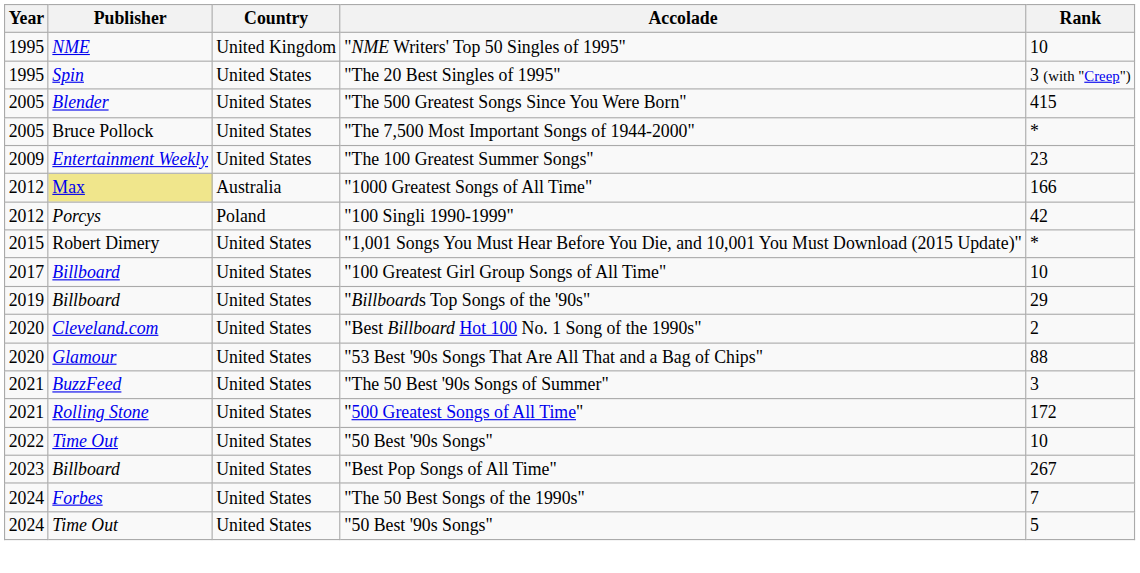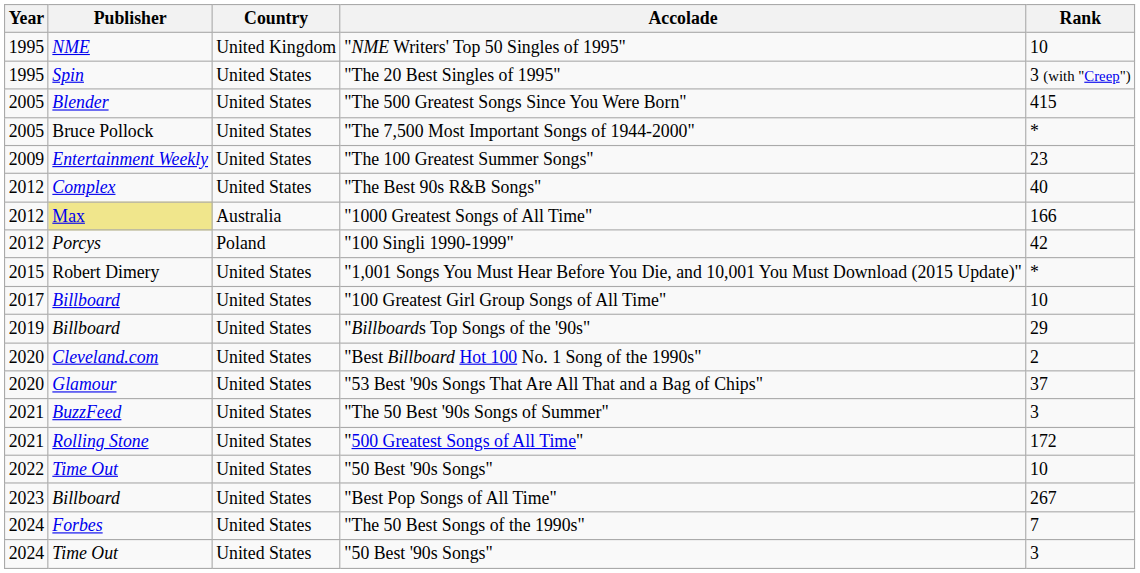 <table class="wikitable sortable">
 <tr>
 <th>Year</th>
 <th>Publisher</th>
 <th>Country</th>
 <th>Accolade</th>
 <th>Rank</th>
 </tr>
 <tr>
 <td>1995</td>
 <td><em><a href='#'>NME</a></em></td>
 <td>United Kingdom</td>
 <td>"<em>NME</em> Writers' Top 50 Singles of 1995"</td>
 <td>10</td>
 </tr>
 <tr>
 <td>1995</td>
 <td><em><a href='#'>Spin</a></em></td>
 <td>United States</td>
 <td>"The 20 Best Singles of 1995"</td>
 <td>3 <small>(with "<a href='#'>Creep</a>")</small></td>
 </tr>
 <tr>
 <td>2005</td>
 <td><em><a href='#'>Blender</a></em></td>
 <td>United States</td>
 <td>"The 500 Greatest Songs Since You Were Born"</td>
 <td>415</td>
 </tr>
 <tr>
 <td>2005</td>
 <td>Bruce Pollock</td>
 <td>United States</td>
 <td>"The 7,500 Most Important Songs of 1944-2000"</td>
 <td>*</td>
 </tr>
 <tr>
 <td>2009</td>
 <td><em><a href='#'>Entertainment Weekly</a></em></td>
 <td>United States</td>
 <td>"The 100 Greatest Summer Songs"</td>
 <td>23</td>
+</tr>
+<tr>
+<td>2012</td>
+<td><em><a href='#'>Complex</a></em></td>
+<td>United States</td>
+<td>"The Best 90s R&B Songs"</td>
+<td>40</td>
 </tr>
 <tr>
 <td>2012</td>
 <td style="background: khaki;"><a href='#'>Max</a></td>
 <td>Australia</td>
 <td>"1000 Greatest Songs of All Time"</td>
 <td>166</td>
 </tr>
 <tr>
 <td>2012</td>
 <td><em>Porcys</em></td>
 <td>Poland</td>
 <td>"100 Singli 1990-1999"</td>
 <td>42</td>
 </tr>
 <tr>
 <td>2015</td>
 <td>Robert Dimery</td>
 <td>United States</td>
 <td>"1,001 Songs You Must Hear Before You Die, and 10,001 You Must Download (2015 Update)"</td>
 <td>*</td>
 </tr>
 <tr>
 <td>2017</td>
 <td><em><a href='#'>Billboard</a></em></td>
 <td>United States</td>
 <td>"100 Greatest Girl Group Songs of All Time"</td>
 <td>10</td>
 </tr>
 <tr>
 <td>2019</td>
 <td><em>Billboard</em></td>
 <td>United States</td>
 <td>"<em>Billboard</em>s Top Songs of the '90s"</td>
 <td>29</td>
 </tr>
 <tr>
 <td>2020</td>
 <td><em><a href='#'>Cleveland.com</a></em></td>
 <td>United States</td>
 <td>"Best <em>Billboard</em> <a href='#'>Hot 100</a> No. 1 Song of the 1990s"</td>
 <td>2</td>
 </tr>
 <tr>
 <td>2020</td>
 <td><em><a href='#'>Glamour</a></em></td>
 <td>United States</td>
 <td>"53 Best '90s Songs That Are All That and a Bag of Chips"</td>
-<td>88</td>
+<td>37</td>
 </tr>
 <tr>
 <td>2021</td>
 <td><em><a href='#'>BuzzFeed</a></em></td>
 <td>United States</td>
 <td>"The 50 Best '90s Songs of Summer"</td>
 <td>3</td>
 </tr>
 <tr>
 <td>2021</td>
 <td><em><a href='#'>Rolling Stone</a></em></td>
 <td>United States</td>
 <td>"<a href='#'>500 Greatest Songs of All Time</a>"</td>
 <td>172</td>
 </tr>
 <tr>
 <td>2022</td>
 <td><em><a href='#'>Time Out</a></em></td>
 <td>United States</td>
 <td>"50 Best '90s Songs"</td>
 <td>10</td>
 </tr>
 <tr>
 <td>2023</td>
 <td><em>Billboard</em></td>
 <td>United States</td>
 <td>"Best Pop Songs of All Time"</td>
 <td>267</td>
 </tr>
 <tr>
 <td>2024</td>
 <td><em><a href='#'>Forbes</a></em></td>
 <td>United States</td>
 <td>"The 50 Best Songs of the 1990s"</td>
 <td>7</td>
 </tr>
 <tr>
 <td>2024</td>
 <td><em>Time Out</em></td>
 <td>United States</td>
 <td>"50 Best '90s Songs"</td>
-<td>5</td>
+<td>3</td>
 </tr>
 </table>
